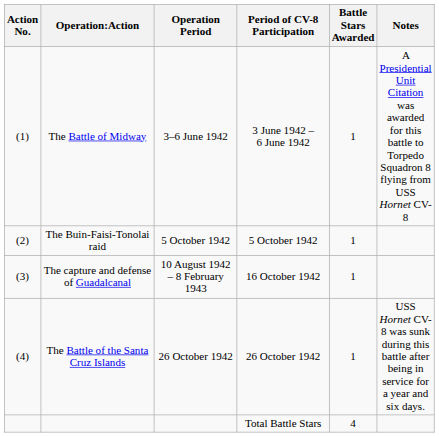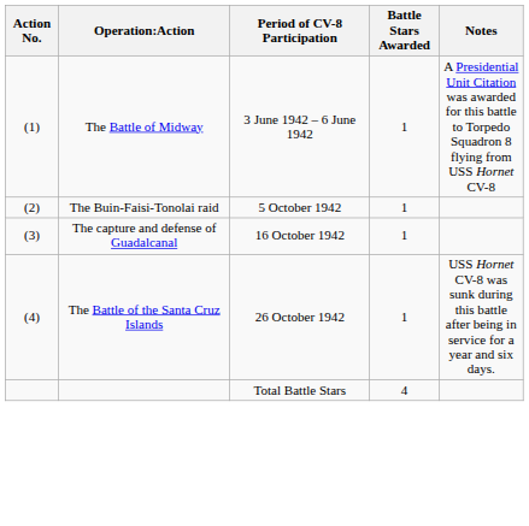 <table class="wikitable" style="margin:1em auto; text-align:center;">
 <tr>
 <th width="8%"><strong>Action No.</strong></th>
 <th width="27%"><strong>Operation:Action</strong></th>
-<th width="20%"><strong>Operation Period</strong></th>
 <th width="22%"><strong>Period of CV-8 Participation</strong></th>
 <th width="10%"><strong>Battle Stars Awarded</strong></th>
 <th width="13%"><strong>Notes</strong></th>
 </tr>
 <tr>
 <td>(1)</td>
 <td>The <a href='#'>Battle of Midway</a></td>
-<td>3–6 June 1942</td>
 <td>3 June 1942 – 6 June 1942</td>
 <td>1</td>
 <td>A <a href='#'>Presidential Unit Citation</a> was awarded for this battle to Torpedo Squadron 8 flying from USS <em>Hornet</em> CV-8</td>
 </tr>
 <tr>
 <td>(2)</td>
 <td>The Buin-Faisi-Tonolai raid</td>
 <td>5 October 1942</td>
-<td>5 October 1942</td>
 <td>1</td>
 <td></td>
 </tr>
 <tr>
 <td>(3)</td>
 <td>The capture and defense of <a href='#'>Guadalcanal</a></td>
-<td>10 August 1942 – 8 February 1943</td>
 <td>16 October 1942</td>
 <td>1</td>
 <td></td>
 </tr>
 <tr>
 <td>(4)</td>
 <td>The <a href='#'>Battle of the Santa Cruz Islands</a></td>
 <td>26 October 1942</td>
-<td>26 October 1942</td>
 <td>1</td>
 <td>USS <em>Hornet</em> CV-8 was sunk during this battle after being in service for a year and six days.</td>
 </tr>
 <tr>
-<td></td>
 <td></td>
 <td></td>
 <td>Total Battle Stars</td>
 <td>4</td>
 <td></td>
 </tr>
 </table>
